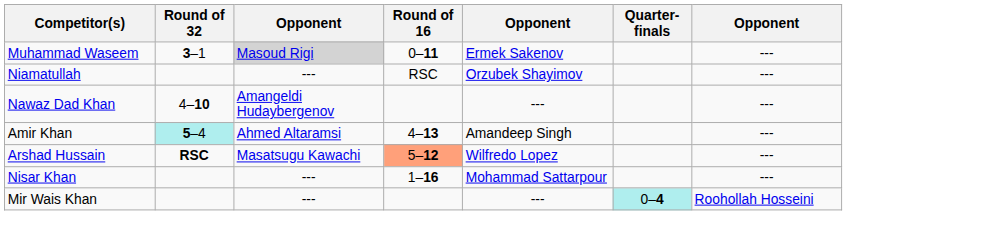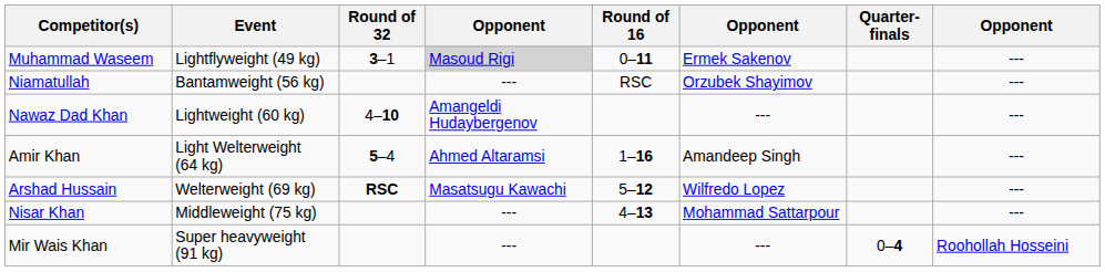 <table class=wikitable style="font-size:90%">
 <tr>
 <th width=150>Competitor(s)</th>
+<th width=150>Event</th>
 <th width=75>Round of 32</th>
 <th width=150>Opponent</th>
 <th width=75>Round of 16</th>
 <th width=150>Opponent</th>
 <th width=75>Quarter-finals</th>
 <th width=150>Opponent</th>
 </tr>
 <tr>
 <td><a href='#'>Muhammad Waseem</a></td>
+<td>Lightflyweight (49 kg)</td>
 <td style="text-align:center;"><strong>3</strong>–1</td>
 <td style="background: lightgrey;"> <a href='#'>Masoud Rigi</a></td>
 <td style="text-align:center;">0–<strong>11</strong></td>
 <td> <a href='#'>Ermek Sakenov</a></td>
 <td></td>
 <td style="text-align:center;">---</td>
 </tr>
 <tr>
 <td><a href='#'>Niamatullah</a></td>
+<td>Bantamweight (56 kg)</td>
 <td></td>
 <td style="text-align:center;">---</td>
 <td style="text-align:center;">RSC</td>
 <td> <a href='#'>Orzubek Shayimov</a></td>
 <td></td>
 <td style="text-align:center;">---</td>
 </tr>
 <tr>
 <td><a href='#'>Nawaz Dad Khan</a></td>
+<td>Lightweight (60 kg)</td>
 <td style="text-align:center;">4–<strong>10</strong></td>
 <td> <a href='#'>Amangeldi Hudaybergenov</a></td>
 <td></td>
 <td style="text-align:center;">---</td>
 <td></td>
 <td style="text-align:center;">---</td>
 </tr>
 <tr>
 <td>Amir Khan</td>
-<td style="background: paleturquoise; text-align:center;"><strong>5</strong>–4</td>
+<td>Light Welterweight (64 kg)</td>
+<td style="text-align:center;"><strong>5</strong>–4</td>
 <td> <a href='#'>Ahmed Altaramsi</a></td>
-<td style="text-align:center;">4–<strong>13</strong></td>
+<td style="text-align:center;">1–<strong>16</strong></td>
 <td> Amandeep Singh</td>
 <td></td>
 <td style="text-align:center;">---</td>
 </tr>
 <tr>
 <td><a href='#'>Arshad Hussain</a></td>
+<td>Welterweight (69 kg)</td>
 <td style="text-align:center;"><strong>RSC</strong></td>
 <td> <a href='#'>Masatsugu Kawachi</a></td>
-<td style="background: lightsalmon; text-align:center;">5–<strong>12</strong></td>
+<td style="text-align:center;">5–<strong>12</strong></td>
 <td> <a href='#'>Wilfredo Lopez</a></td>
 <td></td>
 <td style="text-align:center;">---</td>
 </tr>
 <tr>
 <td><a href='#'>Nisar Khan</a></td>
+<td>Middleweight (75 kg)</td>
 <td></td>
 <td style="text-align:center;">---</td>
-<td style="text-align:center;">1–<strong>16</strong></td>
+<td style="text-align:center;">4–<strong>13</strong></td>
 <td> <a href='#'>Mohammad Sattarpour</a></td>
 <td></td>
 <td style="text-align:center;">---</td>
 </tr>
 <tr>
 <td>Mir Wais Khan</td>
+<td>Super heavyweight (91 kg)</td>
 <td></td>
 <td style="text-align:center;">---</td>
 <td></td>
 <td style="text-align:center;">---</td>
-<td style="background: paleturquoise; text-align:center;">0–<strong>4</strong></td>
+<td style="text-align:center;">0–<strong>4</strong></td>
 <td> <a href='#'>Roohollah Hosseini</a></td>
 </tr>
 </table>
